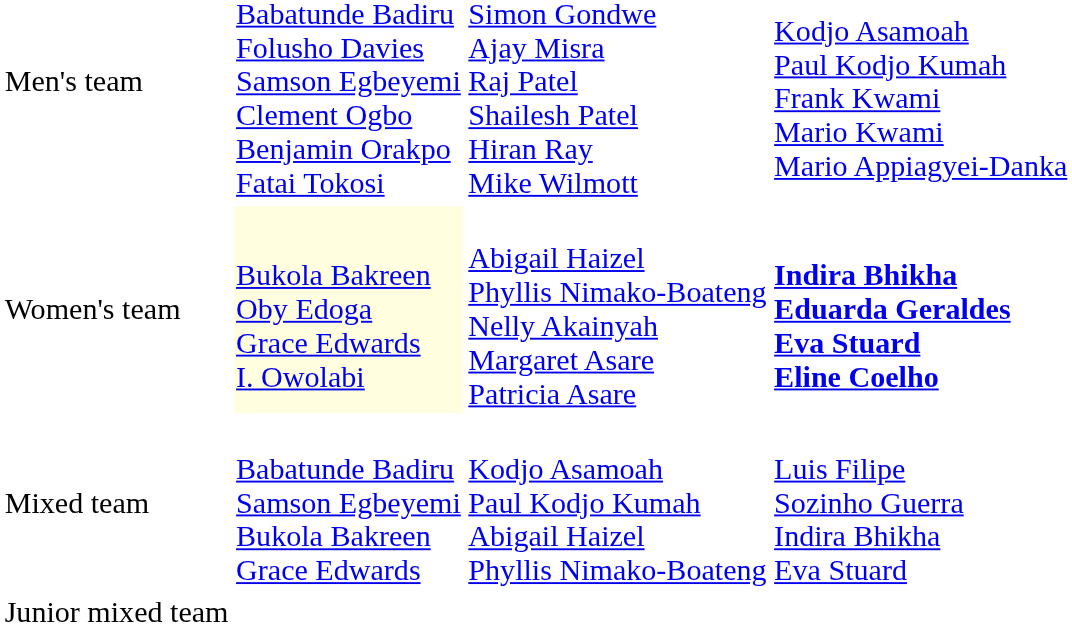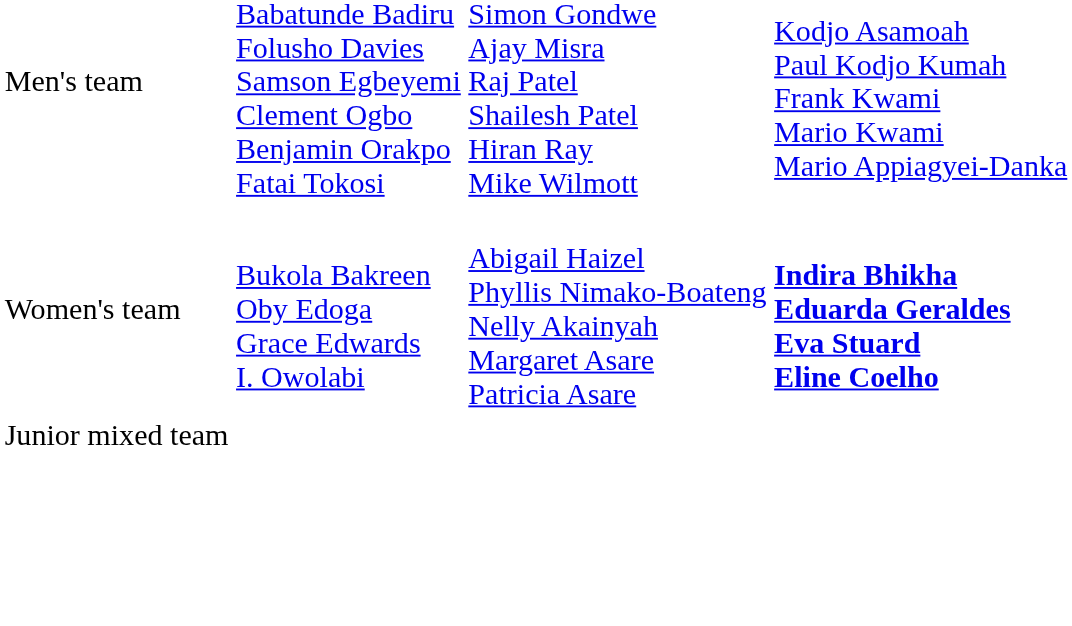 <table>
 <tr>
 <td>Men's team</td>
 <td><br><a href='#'>Babatunde Badiru</a><br><a href='#'>Folusho Davies</a><br><a href='#'>Samson Egbeyemi</a><br><a href='#'>Clement Ogbo</a><br><a href='#'>Benjamin Orakpo</a><br><a href='#'>Fatai Tokosi</a></td>
 <td><br><a href='#'>Simon Gondwe</a><br><a href='#'>Ajay Misra</a><br><a href='#'>Raj Patel</a><br><a href='#'>Shailesh Patel</a><br><a href='#'>Hiran Ray</a><br><a href='#'>Mike Wilmott</a></td>
 <td><br><a href='#'>Kodjo Asamoah</a><br><a href='#'>Paul Kodjo Kumah</a><br><a href='#'>Frank Kwami</a><br><a href='#'>Mario Kwami</a><br><a href='#'>Mario Appiagyei-Danka</a></td>
 </tr>
 <tr>
 <td>Women's team</td>
-<td style="background: lightyellow;"><br><a href='#'>Bukola Bakreen</a><br><a href='#'>Oby Edoga</a><br><a href='#'>Grace Edwards</a><br><a href='#'>I. Owolabi</a></td>
+<td><br><a href='#'>Bukola Bakreen</a><br><a href='#'>Oby Edoga</a><br><a href='#'>Grace Edwards</a><br><a href='#'>I. Owolabi</a></td>
 <td><br><a href='#'>Abigail Haizel</a><br><a href='#'>Phyllis Nimako-Boateng</a><br><a href='#'>Nelly Akainyah</a><br><a href='#'>Margaret Asare</a><br><a href='#'>Patricia Asare</a></td>
 <td><strong><br><a href='#'>Indira Bhikha</a><br><a href='#'>Eduarda Geraldes</a><br><a href='#'>Eva Stuard</a><br><a href='#'>Eline Coelho</a></strong></td>
-</tr>
-<tr>
-<td>Mixed team</td>
-<td><br><a href='#'>Babatunde Badiru</a><br><a href='#'>Samson Egbeyemi</a><br><a href='#'>Bukola Bakreen</a><br><a href='#'>Grace Edwards</a></td>
-<td><br><a href='#'>Kodjo Asamoah</a><br><a href='#'>Paul Kodjo Kumah</a><br><a href='#'>Abigail Haizel</a><br><a href='#'>Phyllis Nimako-Boateng</a></td>
-<td><br><a href='#'>Luis Filipe</a><br><a href='#'>Sozinho Guerra</a><br><a href='#'>Indira Bhikha</a><br><a href='#'>Eva Stuard</a></td>
 </tr>
 <tr>
 <td>Junior mixed team</td>
 <td></td>
 <td></td>
 <td></td>
 </tr>
 </table>
